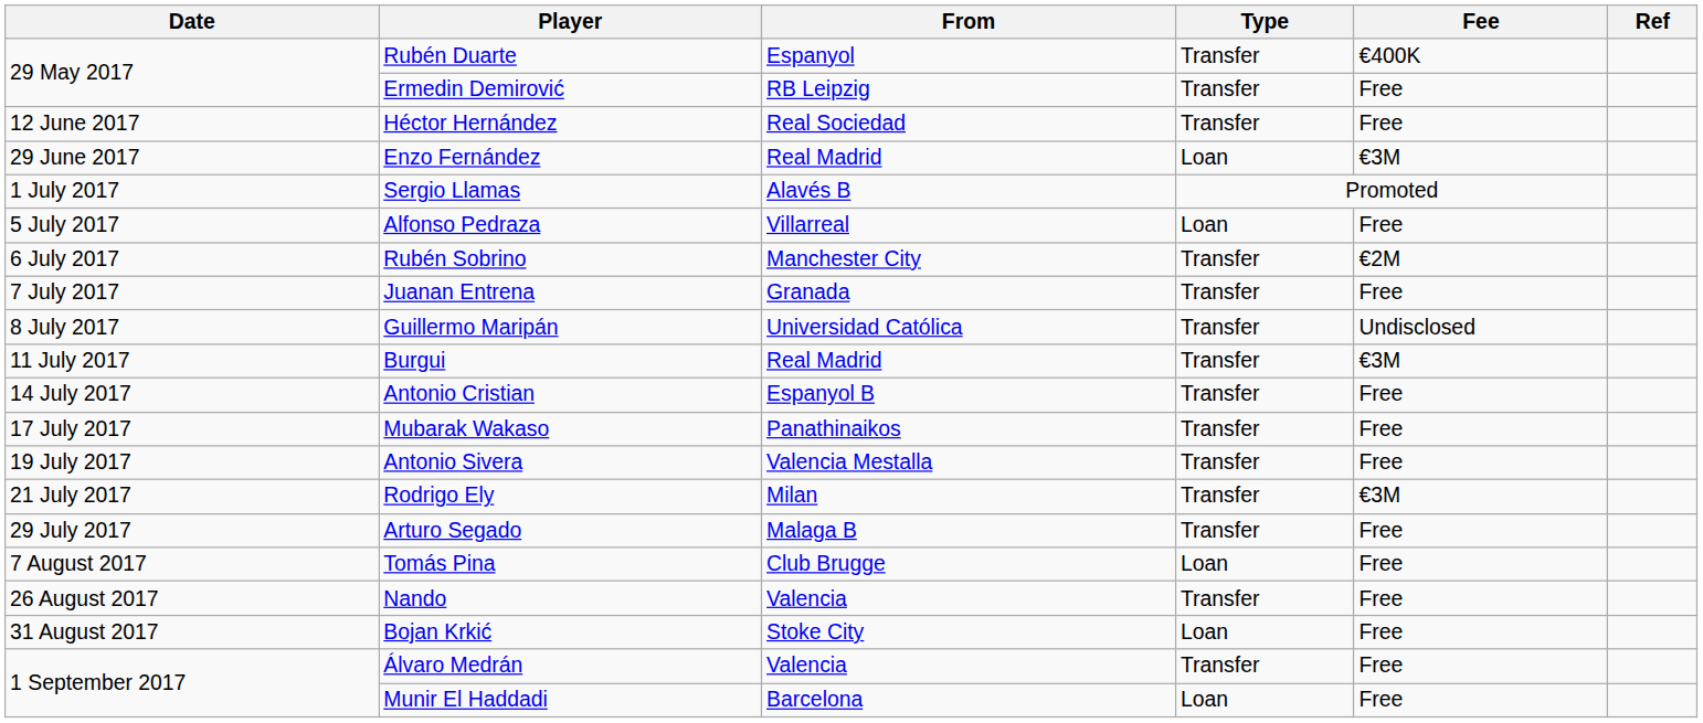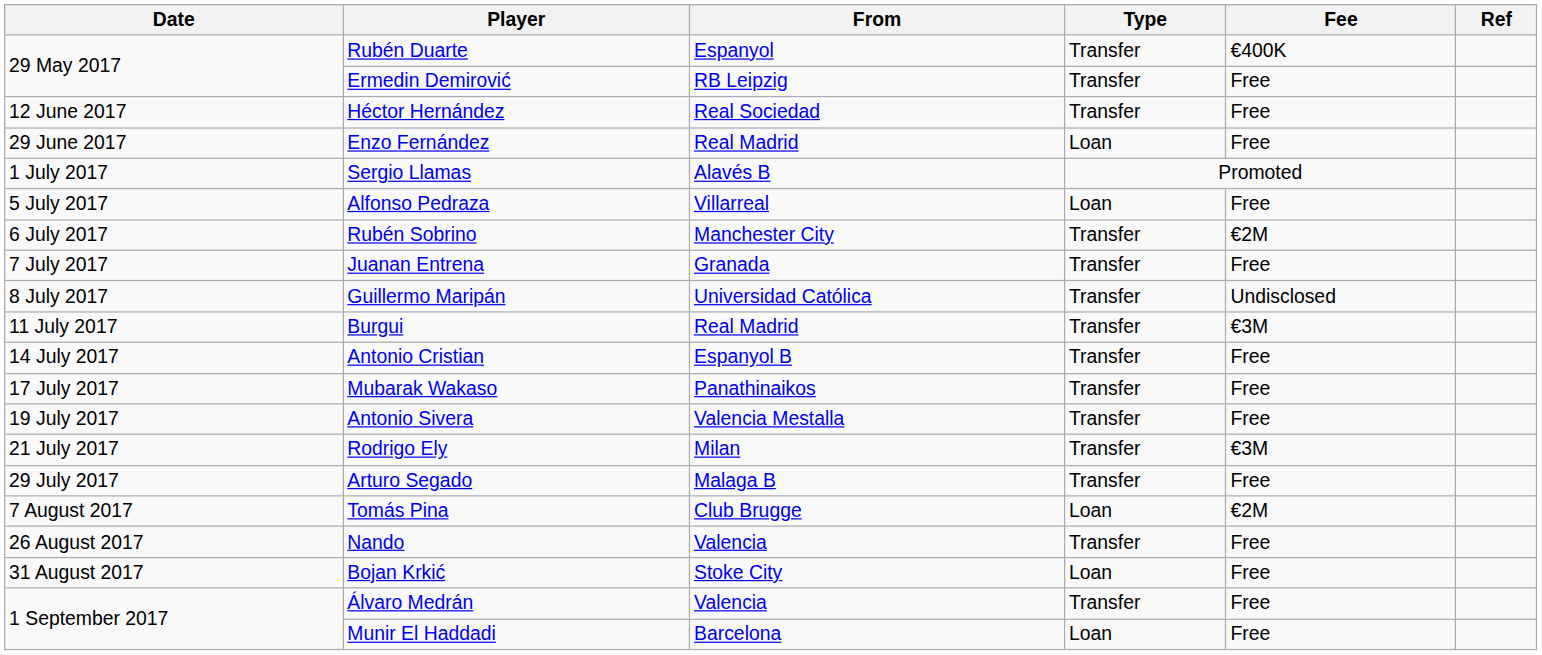 <table class="wikitable" style="width:80%;">
 <tr>
 <th>Date</th>
 <th>Player</th>
 <th>From</th>
 <th>Type</th>
 <th>Fee</th>
 <th>Ref</th>
 </tr>
 <tr>
 <td rowspan="2">29 May 2017</td>
 <td> <a href='#'>Rubén Duarte</a></td>
 <td><a href='#'>Espanyol</a></td>
 <td>Transfer</td>
 <td>€400K</td>
 <td></td>
 </tr>
 <tr>
 <td> <a href='#'>Ermedin Demirović</a></td>
 <td> <a href='#'>RB Leipzig</a></td>
 <td>Transfer</td>
 <td>Free</td>
 <td></td>
 </tr>
 <tr>
 <td>12 June 2017</td>
 <td> <a href='#'>Héctor Hernández</a></td>
 <td><a href='#'>Real Sociedad</a></td>
 <td>Transfer</td>
 <td>Free</td>
 <td></td>
 </tr>
 <tr>
 <td>29 June 2017</td>
 <td> <a href='#'>Enzo Fernández</a></td>
 <td><a href='#'>Real Madrid</a></td>
 <td>Loan</td>
-<td>€3M</td>
+<td>Free</td>
 <td></td>
 </tr>
 <tr>
 <td>1 July 2017</td>
 <td> <a href='#'>Sergio Llamas</a></td>
 <td><a href='#'>Alavés B</a></td>
 <td colspan="2" style="text-align:center;">Promoted</td>
 <td></td>
 </tr>
 <tr>
 <td>5 July 2017</td>
 <td> <a href='#'>Alfonso Pedraza</a></td>
 <td><a href='#'>Villarreal</a></td>
 <td>Loan</td>
 <td>Free</td>
 <td></td>
 </tr>
 <tr>
 <td>6 July 2017</td>
 <td> <a href='#'>Rubén Sobrino</a></td>
 <td> <a href='#'>Manchester City</a></td>
 <td>Transfer</td>
 <td>€2M</td>
 <td></td>
 </tr>
 <tr>
 <td>7 July 2017</td>
 <td> <a href='#'>Juanan Entrena</a></td>
 <td><a href='#'>Granada</a></td>
 <td>Transfer</td>
 <td>Free</td>
 <td></td>
 </tr>
 <tr>
 <td>8 July 2017</td>
 <td> <a href='#'>Guillermo Maripán</a></td>
 <td> <a href='#'>Universidad Católica</a></td>
 <td>Transfer</td>
 <td>Undisclosed</td>
 <td></td>
 </tr>
 <tr>
 <td>11 July 2017</td>
 <td> <a href='#'>Burgui</a></td>
 <td><a href='#'>Real Madrid</a></td>
 <td>Transfer</td>
 <td>€3M</td>
 <td></td>
 </tr>
 <tr>
 <td>14 July 2017</td>
 <td> <a href='#'>Antonio Cristian</a></td>
 <td><a href='#'>Espanyol B</a></td>
 <td>Transfer</td>
 <td>Free</td>
 <td></td>
 </tr>
 <tr>
 <td>17 July 2017</td>
 <td> <a href='#'>Mubarak Wakaso</a></td>
 <td> <a href='#'>Panathinaikos</a></td>
 <td>Transfer</td>
 <td>Free</td>
 <td></td>
 </tr>
 <tr>
 <td>19 July 2017</td>
 <td> <a href='#'>Antonio Sivera</a></td>
 <td><a href='#'>Valencia Mestalla</a></td>
 <td>Transfer</td>
 <td>Free</td>
 <td></td>
 </tr>
 <tr>
 <td>21 July 2017</td>
 <td> <a href='#'>Rodrigo Ely</a></td>
 <td> <a href='#'>Milan</a></td>
 <td>Transfer</td>
 <td>€3M</td>
 <td></td>
 </tr>
 <tr>
 <td>29 July 2017</td>
 <td> <a href='#'>Arturo Segado</a></td>
 <td><a href='#'>Malaga B</a></td>
 <td>Transfer</td>
 <td>Free</td>
 <td></td>
 </tr>
 <tr>
 <td>7 August 2017</td>
 <td> <a href='#'>Tomás Pina</a></td>
 <td> <a href='#'>Club Brugge</a></td>
 <td>Loan</td>
-<td>Free</td>
+<td>€2M</td>
 <td></td>
 </tr>
 <tr>
 <td>26 August 2017</td>
 <td> <a href='#'>Nando</a></td>
 <td><a href='#'>Valencia</a></td>
 <td>Transfer</td>
 <td>Free</td>
 <td></td>
 </tr>
 <tr>
 <td>31 August 2017</td>
 <td> <a href='#'>Bojan Krkić</a></td>
 <td> <a href='#'>Stoke City</a></td>
 <td>Loan</td>
 <td>Free</td>
 <td></td>
 </tr>
 <tr>
 <td rowspan="2">1 September 2017</td>
 <td> <a href='#'>Álvaro Medrán</a></td>
 <td><a href='#'>Valencia</a></td>
 <td>Transfer</td>
 <td>Free</td>
 <td></td>
 </tr>
 <tr>
 <td> <a href='#'>Munir El Haddadi</a></td>
 <td><a href='#'>Barcelona</a></td>
 <td>Loan</td>
 <td>Free</td>
 <td></td>
 </tr>
 </table>
